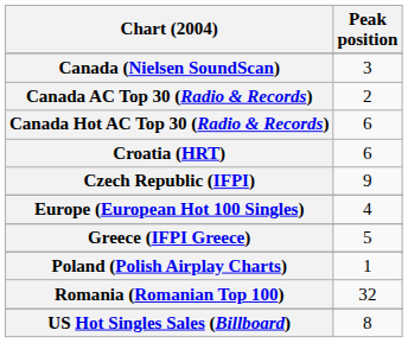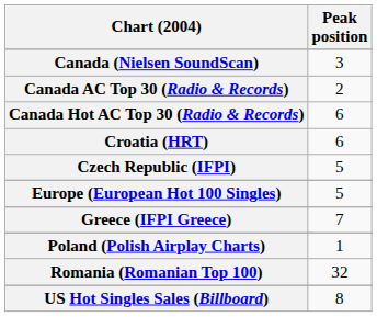 <table class="wikitable sortable plainrowheaders" style="text-align:center">
 <tr>
 <th scope="col">Chart (2004)</th>
 <th scope="col">Peak<br>position</th>
 </tr>
 <tr>
 </tr>
 <tr>
 </tr>
 <tr>
 </tr>
 <tr>
 </tr>
 <tr>
 </tr>
 <tr>
 <th scope="row">Canada (<a href='#'>Nielsen SoundScan</a>)</th>
 <td>3</td>
 </tr>
 <tr>
 <th scope="row">Canada AC Top 30 (<em><a href='#'>Radio & Records</a></em>)</th>
 <td>2</td>
 </tr>
 <tr>
 <th scope="row">Canada Hot AC Top 30 (<em><a href='#'>Radio & Records</a></em>)</th>
 <td>6</td>
 </tr>
 <tr>
 <th scope="row">Croatia (<a href='#'>HRT</a>)</th>
 <td>6</td>
 </tr>
 <tr>
 <th scope="row">Czech Republic (<a href='#'>IFPI</a>)</th>
-<td>9</td>
+<td>5</td>
 </tr>
 <tr>
 </tr>
 <tr>
 <th scope="row">Europe (<a href='#'>European Hot 100 Singles</a>)</th>
-<td>4</td>
+<td>5</td>
 </tr>
 <tr>
 </tr>
 <tr>
 </tr>
 <tr>
 </tr>
 <tr>
 <th scope="row">Greece (<a href='#'>IFPI Greece</a>)</th>
-<td>5</td>
+<td>7</td>
 </tr>
 <tr>
 </tr>
 <tr>
 </tr>
 <tr>
 </tr>
 <tr>
 </tr>
 <tr>
 </tr>
 <tr>
 </tr>
 <tr>
 </tr>
 <tr>
 </tr>
 <tr>
 </tr>
 <tr>
 <th scope="row">Poland (<a href='#'>Polish Airplay Charts</a>)</th>
 <td>1</td>
 </tr>
 <tr>
 <th scope="row">Romania (<a href='#'>Romanian Top 100</a>)</th>
 <td>32</td>
 </tr>
 <tr>
 </tr>
 <tr>
 </tr>
 <tr>
 </tr>
 <tr>
 </tr>
 <tr>
 </tr>
 <tr>
 </tr>
 <tr>
 </tr>
 <tr>
 </tr>
 <tr>
 </tr>
 <tr>
 <th scope="row">US <a href='#'>Hot Singles Sales</a> (<em><a href='#'>Billboard</a></em>)</th>
 <td>8</td>
 </tr>
 </table>
